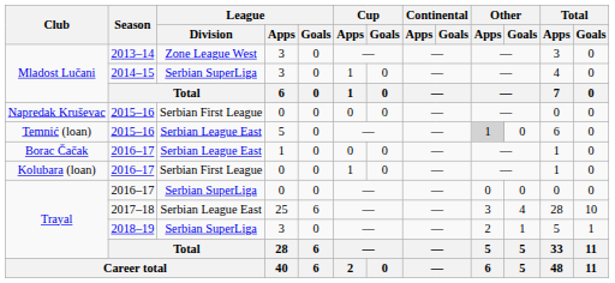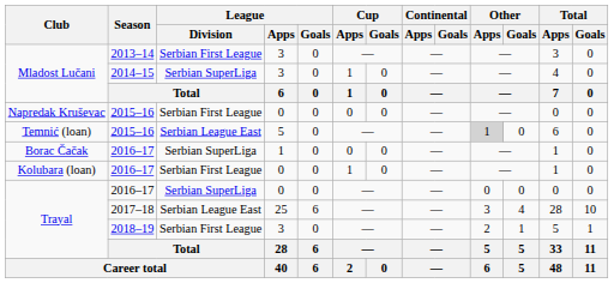 <table class="wikitable" style="text-align:center">
 <tr>
 <th rowspan="2">Club</th>
 <th rowspan="2">Season</th>
 <th colspan="3">League</th>
 <th colspan="2">Cup</th>
 <th colspan="2">Continental</th>
 <th colspan="2">Other</th>
 <th colspan="2">Total</th>
 </tr>
 <tr>
 <th>Division</th>
 <th>Apps</th>
 <th>Goals</th>
 <th>Apps</th>
 <th>Goals</th>
 <th>Apps</th>
 <th>Goals</th>
 <th>Apps</th>
 <th>Goals</th>
 <th>Apps</th>
 <th>Goals</th>
 </tr>
 <tr>
 <td rowspan="3"><a href='#'>Mladost Lučani</a></td>
 <td><a href='#'>2013–14</a></td>
-<td><a href='#'>Zone League West</a></td>
+<td><a href='#'>Serbian First League</a></td>
 <td>3</td>
 <td>0</td>
 <td colspan="2">—</td>
 <td colspan="2">—</td>
 <td colspan="2">—</td>
 <td>3</td>
 <td>0</td>
 </tr>
 <tr>
 <td><a href='#'>2014–15</a></td>
 <td><a href='#'>Serbian SuperLiga</a></td>
 <td>3</td>
 <td>0</td>
 <td>1</td>
 <td>0</td>
 <td colspan="2">—</td>
 <td colspan="2">—</td>
 <td>4</td>
 <td>0</td>
 </tr>
 <tr>
 <th colspan="2">Total</th>
 <th>6</th>
 <th>0</th>
 <th>1</th>
 <th>0</th>
 <th colspan="2">—</th>
 <th colspan="2">—</th>
 <th>7</th>
 <th>0</th>
 </tr>
 <tr>
 <td><a href='#'>Napredak Kruševac</a></td>
 <td><a href='#'>2015–16</a></td>
 <td>Serbian First League</td>
 <td>0</td>
 <td>0</td>
 <td>0</td>
 <td>0</td>
 <td colspan="2">—</td>
 <td colspan="2">—</td>
 <td>0</td>
 <td>0</td>
 </tr>
 <tr>
 <td><a href='#'>Temnić</a> (loan)</td>
 <td><a href='#'>2015–16</a></td>
 <td><a href='#'>Serbian League East</a></td>
 <td>5</td>
 <td>0</td>
 <td colspan="2">—</td>
 <td colspan="2">—</td>
 <td style="background: lightgrey;">1</td>
 <td>0</td>
 <td>6</td>
 <td>0</td>
 </tr>
 <tr>
 <td><a href='#'>Borac Čačak</a></td>
 <td><a href='#'>2016–17</a></td>
-<td><a href='#'>Serbian League East</a></td>
+<td>Serbian SuperLiga</td>
 <td>1</td>
 <td>0</td>
 <td>0</td>
 <td>0</td>
 <td colspan="2">—</td>
 <td colspan="2">—</td>
 <td>1</td>
 <td>0</td>
 </tr>
 <tr>
 <td><a href='#'>Kolubara</a> (loan)</td>
 <td><a href='#'>2016–17</a></td>
 <td>Serbian First League</td>
 <td>0</td>
 <td>0</td>
 <td>1</td>
 <td>0</td>
 <td colspan="2">—</td>
 <td colspan="2">—</td>
 <td>1</td>
 <td>0</td>
 </tr>
 <tr>
 <td rowspan="4"><a href='#'>Trayal</a></td>
 <td>2016–17</td>
 <td><a href='#'>Serbian SuperLiga</a></td>
 <td>0</td>
 <td>0</td>
 <td colspan="2">—</td>
 <td colspan="2">—</td>
 <td>0</td>
 <td>0</td>
 <td>0</td>
 <td>0</td>
 </tr>
 <tr>
 <td>2017–18</td>
 <td>Serbian League East</td>
 <td>25</td>
 <td>6</td>
 <td colspan="2">—</td>
 <td colspan="2">—</td>
 <td>3</td>
 <td>4</td>
 <td>28</td>
 <td>10</td>
 </tr>
 <tr>
 <td><a href='#'>2018–19</a></td>
-<td><a href='#'>Serbian SuperLiga</a></td>
+<td>Serbian First League</td>
 <td>3</td>
 <td>0</td>
 <td colspan="2">—</td>
 <td colspan="2">—</td>
 <td>2</td>
 <td>1</td>
 <td>5</td>
 <td>1</td>
 </tr>
 <tr>
 <th colspan="2">Total</th>
 <th>28</th>
 <th>6</th>
 <th colspan="2">—</th>
 <th colspan="2">—</th>
 <th>5</th>
 <th>5</th>
 <th>33</th>
 <th>11</th>
 </tr>
 <tr>
 <th colspan="3">Career total</th>
 <th>40</th>
 <th>6</th>
 <th>2</th>
 <th>0</th>
 <th colspan="2">—</th>
 <th>6</th>
 <th>5</th>
 <th>48</th>
 <th>11</th>
 </tr>
 </table>
